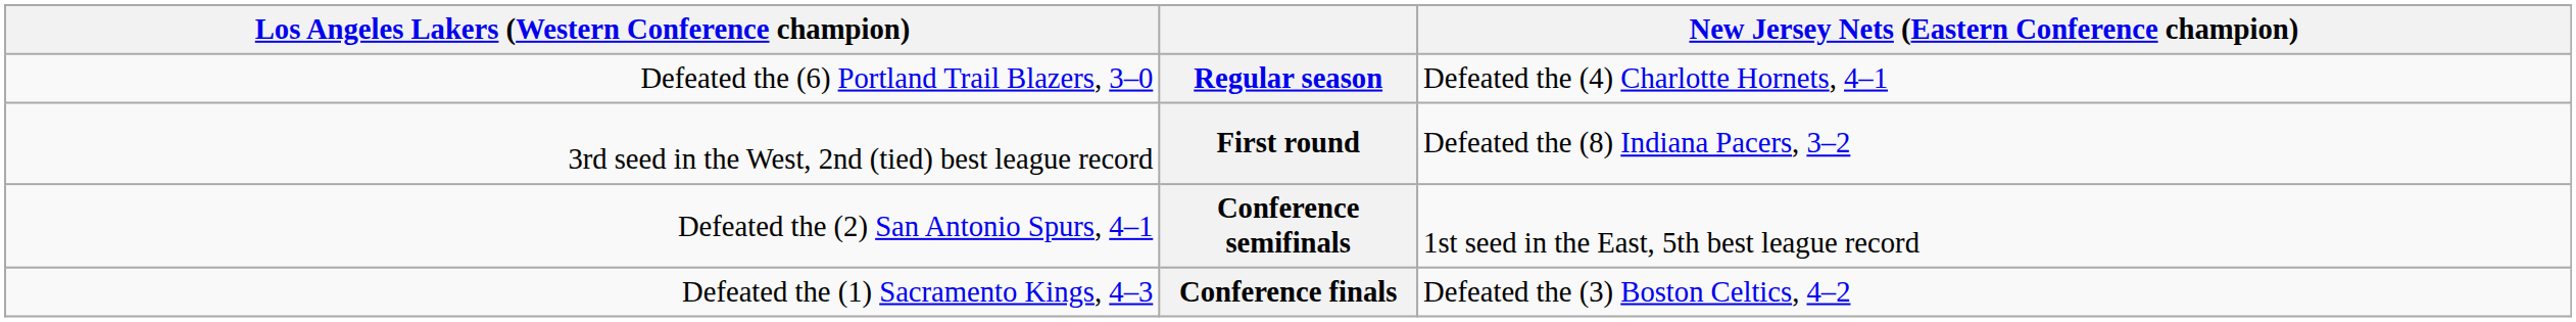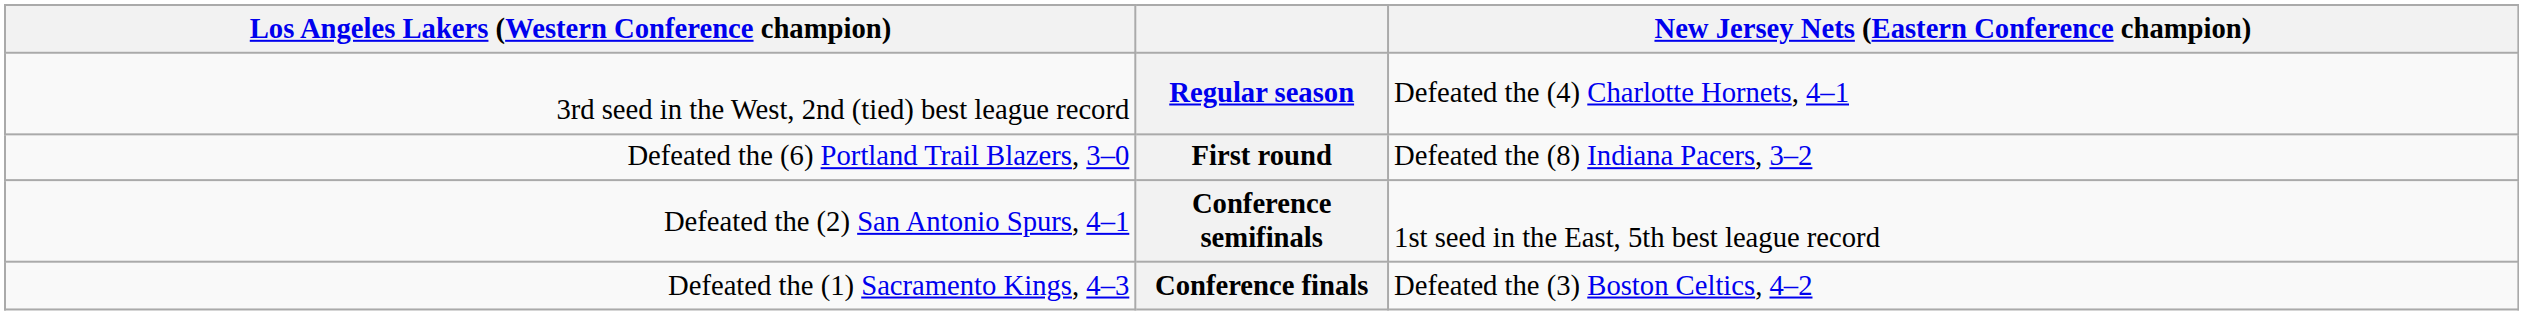 <table style="width:100%; font-size:90%" class="wikitable">
 <tr valign=top>
 <th colspan="2" style="width:45%;"><a href='#'>Los Angeles Lakers</a> (<a href='#'>Western Conference</a> champion)</th>
 <th></th>
 <th colspan="2" style="width:45%;"><a href='#'>New Jersey Nets</a> (<a href='#'>Eastern Conference</a> champion)</th>
 </tr>
 <tr>
-<td align=right>Defeated the (6) <a href='#'>Portland Trail Blazers</a>, <a href='#'>3–0</a></td>
+<td align=right><br>3rd seed in the West, 2nd (tied) best league record</td>
 <th colspan=2><a href='#'>Regular season</a></th>
 <td align=left>Defeated the (4) <a href='#'>Charlotte Hornets</a>, <a href='#'>4–1</a></td>
 </tr>
 <tr>
-<td align=right><br>3rd seed in the West, 2nd (tied) best league record</td>
+<td align=right>Defeated the (6) <a href='#'>Portland Trail Blazers</a>, <a href='#'>3–0</a></td>
 <th colspan=2>First round</th>
 <td align=left>Defeated the (8) <a href='#'>Indiana Pacers</a>, <a href='#'>3–2</a></td>
 </tr>
 <tr>
 <td align=right>Defeated the (2) <a href='#'>San Antonio Spurs</a>, <a href='#'>4–1</a></td>
 <th colspan=2>Conference semifinals</th>
 <td><br>1st seed in the East, 5th best league record</td>
 </tr>
 <tr>
 <td align=right>Defeated the (1) <a href='#'>Sacramento Kings</a>, <a href='#'>4–3</a></td>
 <th colspan=2>Conference finals</th>
 <td align=left>Defeated the (3) <a href='#'>Boston Celtics</a>, <a href='#'>4–2</a></td>
 </tr>
 </table>
